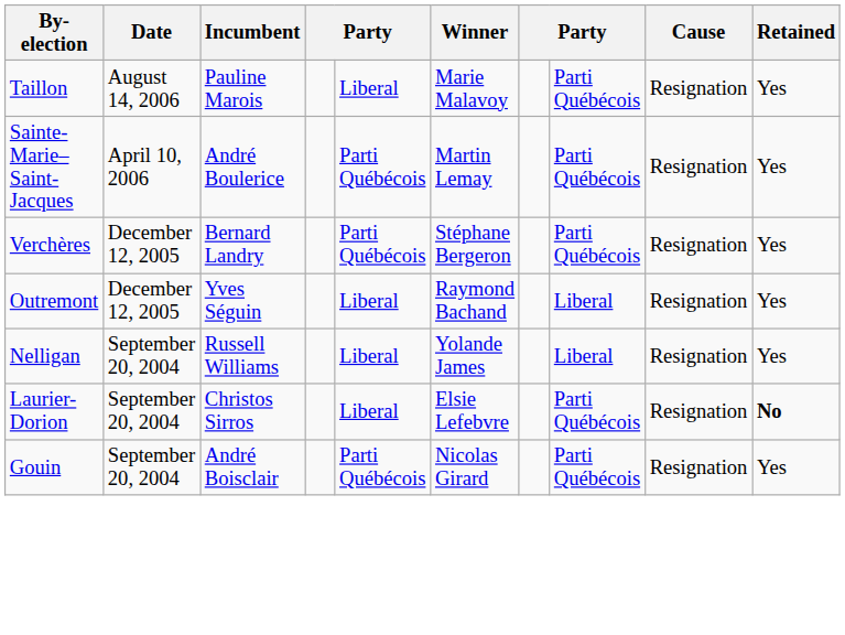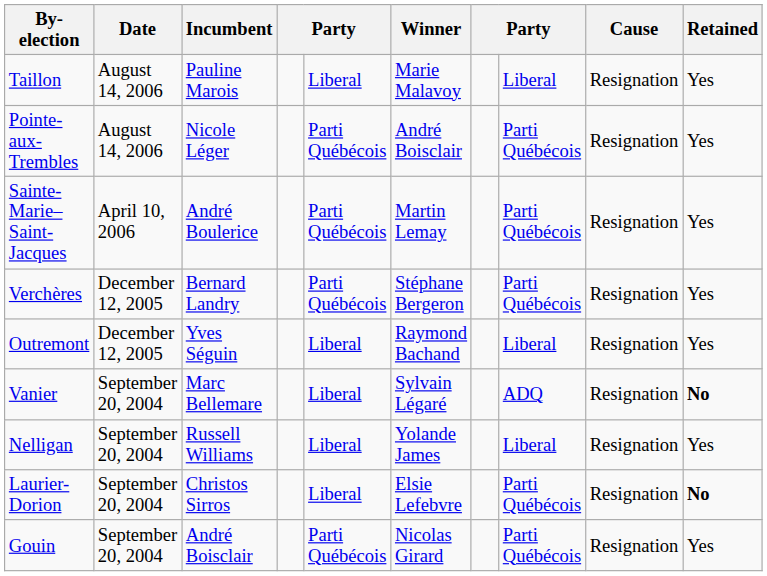 <table class=wikitable style="width:100%">
 <tr>
 <th>By-election</th>
 <th>Date</th>
 <th>Incumbent</th>
 <th colspan=2>Party</th>
 <th>Winner</th>
 <th colspan=2>Party</th>
 <th>Cause</th>
 <th>Retained</th>
 </tr>
 <tr>
 <td><a href='#'>Taillon</a></td>
 <td>August 14, 2006</td>
 <td><a href='#'>Pauline Marois</a></td>
 <td>    </td>
 <td><a href='#'>Liberal</a></td>
 <td><a href='#'>Marie Malavoy</a></td>
+<td>    </td>
+<td><a href='#'>Liberal</a></td>
+<td>Resignation</td>
+<td>Yes</td>
+</tr>
+<tr>
+<td><a href='#'>Pointe-aux-Trembles</a></td>
+<td>August 14, 2006</td>
+<td><a href='#'>Nicole Léger</a></td>
+<td>    </td>
+<td><a href='#'>Parti Québécois</a></td>
+<td><a href='#'>André Boisclair</a></td>
 <td>    </td>
 <td><a href='#'>Parti Québécois</a></td>
 <td>Resignation</td>
 <td>Yes</td>
 </tr>
 <tr>
 <td><a href='#'>Sainte-Marie–Saint-Jacques</a></td>
 <td>April 10, 2006</td>
 <td><a href='#'>André Boulerice</a></td>
 <td>    </td>
 <td><a href='#'>Parti Québécois</a></td>
 <td><a href='#'>Martin Lemay</a></td>
 <td>    </td>
 <td><a href='#'>Parti Québécois</a></td>
 <td>Resignation</td>
 <td>Yes</td>
 </tr>
 <tr>
 <td><a href='#'>Verchères</a></td>
 <td>December 12, 2005</td>
 <td><a href='#'>Bernard Landry</a></td>
 <td>    </td>
 <td><a href='#'>Parti Québécois</a></td>
 <td><a href='#'>Stéphane Bergeron</a></td>
 <td>    </td>
 <td><a href='#'>Parti Québécois</a></td>
 <td>Resignation</td>
 <td>Yes</td>
 </tr>
 <tr>
 <td><a href='#'>Outremont</a></td>
 <td>December 12, 2005</td>
 <td><a href='#'>Yves Séguin</a></td>
 <td>    </td>
 <td><a href='#'>Liberal</a></td>
 <td><a href='#'>Raymond Bachand</a></td>
 <td>    </td>
 <td><a href='#'>Liberal</a></td>
 <td>Resignation</td>
 <td>Yes</td>
 </tr>
 <tr>
+<td><a href='#'>Vanier</a></td>
+<td>September 20, 2004</td>
+<td><a href='#'>Marc Bellemare</a></td>
+<td>    </td>
+<td><a href='#'>Liberal</a></td>
+<td><a href='#'>Sylvain Légaré</a></td>
+<td>    </td>
+<td><a href='#'>ADQ</a></td>
+<td>Resignation</td>
+<td><strong>No</strong></td>
+</tr>
+<tr>
 <td><a href='#'>Nelligan</a></td>
 <td>September 20, 2004</td>
 <td><a href='#'>Russell Williams</a></td>
 <td>    </td>
 <td><a href='#'>Liberal</a></td>
 <td><a href='#'>Yolande James</a></td>
 <td>    </td>
 <td><a href='#'>Liberal</a></td>
 <td>Resignation</td>
 <td>Yes</td>
 </tr>
 <tr>
 <td><a href='#'>Laurier-Dorion</a></td>
 <td>September 20, 2004</td>
 <td><a href='#'>Christos Sirros</a></td>
 <td>    </td>
 <td><a href='#'>Liberal</a></td>
 <td><a href='#'>Elsie Lefebvre</a></td>
 <td>    </td>
 <td><a href='#'>Parti Québécois</a></td>
 <td>Resignation</td>
 <td><strong>No</strong></td>
 </tr>
 <tr>
 <td><a href='#'>Gouin</a></td>
 <td>September 20, 2004</td>
 <td><a href='#'>André Boisclair</a></td>
 <td>    </td>
 <td><a href='#'>Parti Québécois</a></td>
 <td><a href='#'>Nicolas Girard</a></td>
 <td>    </td>
 <td><a href='#'>Parti Québécois</a></td>
 <td>Resignation</td>
 <td>Yes</td>
 </tr>
 </table>
